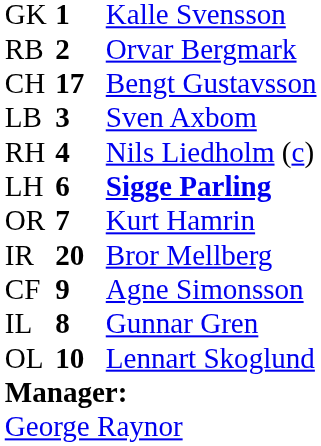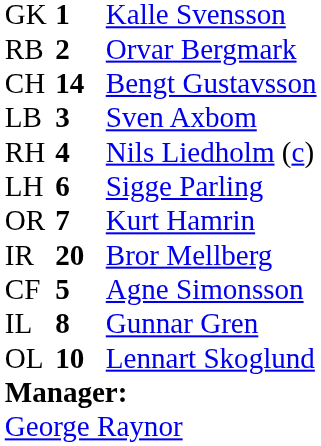 <table style="font-size:90%; margin:0.2em auto;" cellspacing="0" cellpadding="0">
 <tr>
 <th width="25"></th>
 <th width="25"></th>
 </tr>
 <tr>
 <td>GK</td>
 <td><strong>1</strong></td>
 <td><a href='#'>Kalle Svensson</a></td>
 </tr>
 <tr>
 <td>RB</td>
 <td><strong>2</strong></td>
 <td><a href='#'>Orvar Bergmark</a></td>
 </tr>
 <tr>
 <td>CH</td>
-<td><strong>17</strong></td>
+<td><strong>14</strong></td>
 <td><a href='#'>Bengt Gustavsson</a></td>
 </tr>
 <tr>
 <td>LB</td>
 <td><strong>3</strong></td>
 <td><a href='#'>Sven Axbom</a></td>
 </tr>
 <tr>
 <td>RH</td>
 <td><strong>4</strong></td>
 <td><a href='#'>Nils Liedholm</a> (<a href='#'>c</a>)</td>
 </tr>
 <tr>
 <td>LH</td>
 <td><strong>6</strong></td>
-<td><strong><a href='#'>Sigge Parling</a></strong></td>
+<td><a href='#'>Sigge Parling</a></td>
 </tr>
 <tr>
 <td>OR</td>
 <td><strong>7</strong></td>
 <td><a href='#'>Kurt Hamrin</a></td>
 </tr>
 <tr>
 <td>IR</td>
 <td><strong>20</strong></td>
 <td><a href='#'>Bror Mellberg</a></td>
 </tr>
 <tr>
 <td>CF</td>
-<td><strong>9</strong></td>
+<td><strong>5</strong></td>
 <td><a href='#'>Agne Simonsson</a></td>
 </tr>
 <tr>
 <td>IL</td>
 <td><strong>8</strong></td>
 <td><a href='#'>Gunnar Gren</a></td>
 </tr>
 <tr>
 <td>OL</td>
 <td><strong>10</strong></td>
 <td><a href='#'>Lennart Skoglund</a></td>
 </tr>
 <tr>
 <td colspan=3><strong>Manager:</strong></td>
 </tr>
 <tr>
 <td colspan=4> <a href='#'>George Raynor</a></td>
 </tr>
 </table>
